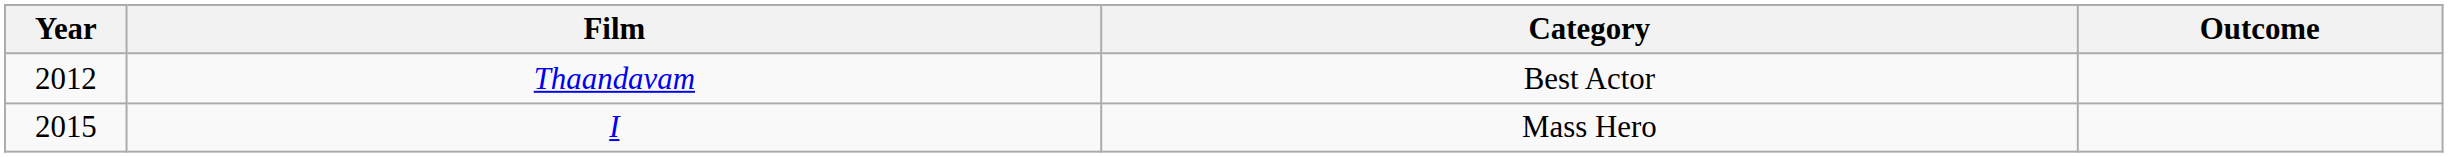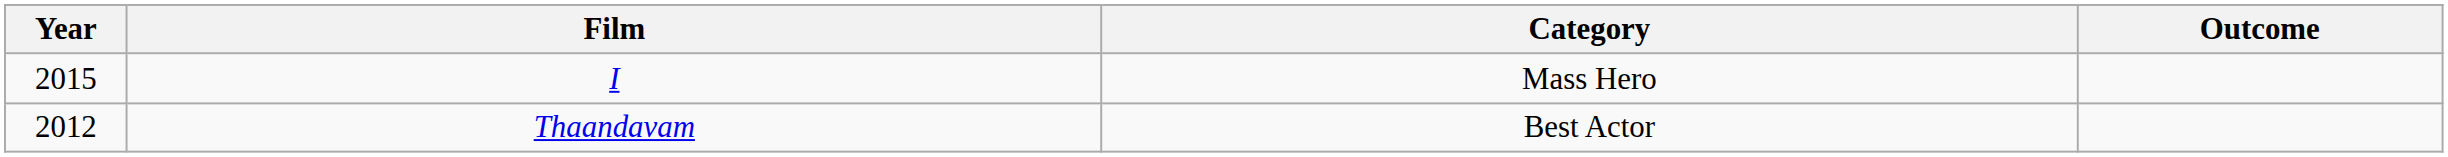 <table class="wikitable" style="width:100%;">
 <tr>
 <th width=5%>Year</th>
 <th width=40%>Film</th>
 <th style="width:40%;">Category</th>
 <th style="width:15%;">Outcome</th>
 </tr>
 <tr>
+<td style="text-align:center;">2015</td>
+<td style="text-align:center;"><em><a href='#'>I</a></em></td>
+<td style="text-align:center;">Mass Hero</td>
+<td></td>
+</tr>
+<tr>
 <td style="text-align:center;">2012</td>
 <td style="text-align:center;"><em><a href='#'>Thaandavam</a></em></td>
 <td style="text-align:center;">Best Actor</td>
 <td></td>
 </tr>
-<tr>
-<td style="text-align:center;">2015</td>
-<td style="text-align:center;"><em><a href='#'>I</a></em></td>
-<td style="text-align:center;">Mass Hero</td>
-<td></td>
-</tr>
 </table>
